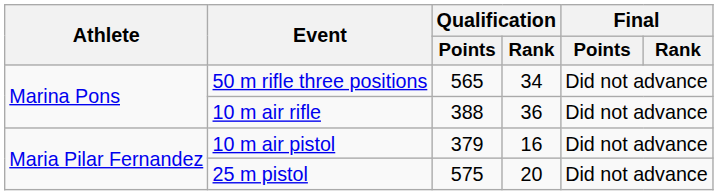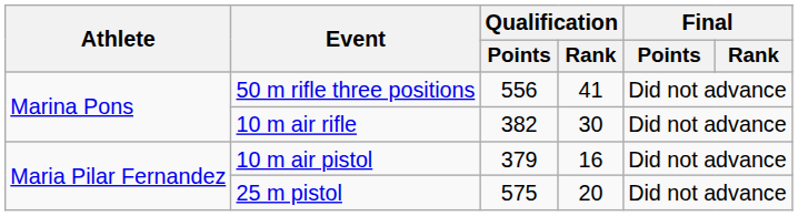 <table class="wikitable" style="font-size:90%">
 <tr>
 <th rowspan="2">Athlete</th>
 <th rowspan="2">Event</th>
 <th colspan=2>Qualification</th>
 <th colspan=2>Final</th>
 </tr>
 <tr style="font-size:95%">
 <th>Points</th>
 <th>Rank</th>
 <th>Points</th>
 <th>Rank</th>
 </tr>
 <tr align=center>
 <td align=left rowspan=2><a href='#'>Marina Pons</a></td>
 <td align=left><a href='#'>50 m rifle three positions</a></td>
-<td>565</td>
-<td>34</td>
+<td>556</td>
+<td>41</td>
 <td colspan=2>Did not advance</td>
 </tr>
 <tr align=center>
 <td align=left><a href='#'>10 m air rifle</a></td>
-<td>388</td>
-<td>36</td>
+<td>382</td>
+<td>30</td>
 <td colspan=2>Did not advance</td>
 </tr>
 <tr align=center>
 <td align=left rowspan=2><a href='#'>Maria Pilar Fernandez</a></td>
 <td align=left><a href='#'>10 m air pistol</a></td>
 <td>379</td>
 <td>16</td>
 <td colspan=2>Did not advance</td>
 </tr>
 <tr align=center>
 <td align=left><a href='#'>25 m pistol</a></td>
 <td>575</td>
 <td>20</td>
 <td colspan=2>Did not advance</td>
 </tr>
 </table>
